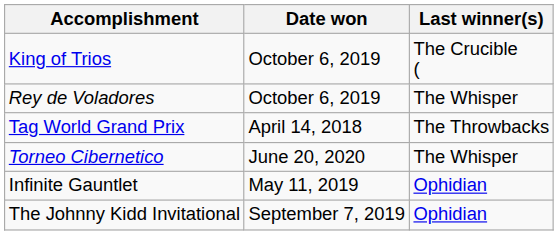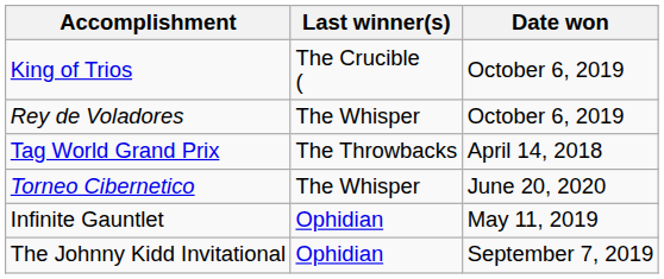 <table class="wikitable">
 <tr>
 <th><strong>Accomplishment</strong></th>
+<th><strong>Last winner(s)</strong></th>
 <th><strong>Date won</strong></th>
-<th><strong>Last winner(s)</strong></th>
 </tr>
 <tr>
 <td><a href='#'>King of Trios</a></td>
+<td>The Crucible <br>(</td>
 <td>October 6, 2019</td>
-<td>The Crucible <br>(</td>
 </tr>
 <tr>
 <td><em>Rey de Voladores</em></td>
+<td>The Whisper</td>
 <td>October 6, 2019</td>
-<td>The Whisper</td>
 </tr>
 <tr>
 <td><a href='#'>Tag World Grand Prix</a></td>
+<td>The Throwbacks<br></td>
 <td>April 14, 2018</td>
-<td>The Throwbacks<br></td>
 </tr>
 <tr>
 <td><em><a href='#'>Torneo Cibernetico</a></em></td>
+<td>The Whisper</td>
 <td>June 20, 2020</td>
-<td>The Whisper</td>
 </tr>
 <tr>
 <td>Infinite Gauntlet</td>
+<td><a href='#'>Ophidian</a></td>
 <td>May 11, 2019</td>
-<td><a href='#'>Ophidian</a></td>
 </tr>
 <tr>
 <td>The Johnny Kidd Invitational</td>
+<td><a href='#'>Ophidian</a></td>
 <td>September 7, 2019</td>
-<td><a href='#'>Ophidian</a></td>
 </tr>
 </table>
